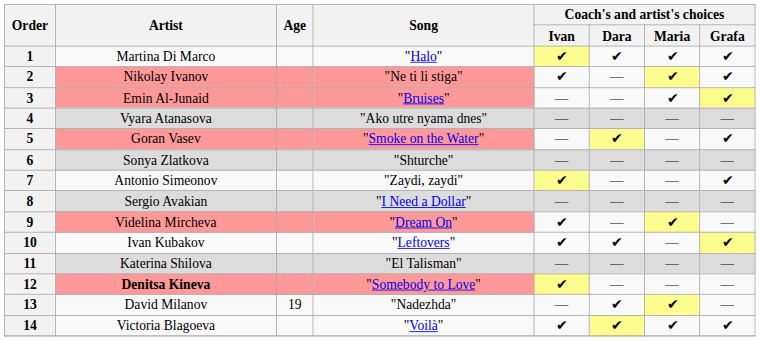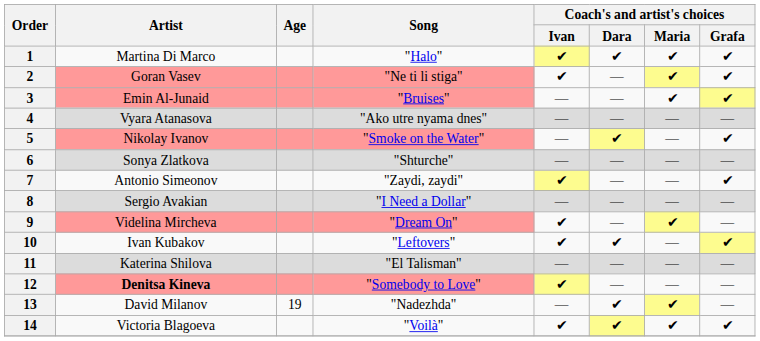 <table class="wikitable" style="text-align:center; line-height:17px; width:100%">
 <tr>
 <th rowspan="2" scope="col" style="width:05%">Order</th>
 <th rowspan="2" scope="col" style="width:24%">Artist</th>
 <th rowspan="2" scope="col" style="width:04%">Age</th>
 <th rowspan="2" scope="col" style="width:24%">Song</th>
 <th colspan="4" scope="col" style="width:24%">Coach's and artist's choices</th>
 </tr>
 <tr>
 <th style="width:06%">Ivan</th>
 <th style="width:06%">Dara</th>
 <th style="width:06%">Maria</th>
 <th style="width:06%">Grafa</th>
 </tr>
 <tr>
 <th>1</th>
 <td>Martina Di Marco</td>
 <td></td>
 <td>"<a href='#'>Halo</a>"</td>
 <td style="background:#fdfc8f">✔</td>
 <td>✔</td>
 <td>✔</td>
 <td>✔</td>
 </tr>
 <tr>
 <th>2</th>
-<td style="background:#ff9999">Nikolay Ivanov</td>
+<td style="background:#ff9999">Goran Vasev</td>
 <td style="background:#ff9999"></td>
 <td style="background:#ff9999">"Ne ti li stiga"</td>
 <td>✔</td>
 <td>—</td>
 <td style="background:#fdfc8f">✔</td>
 <td>✔</td>
 </tr>
 <tr>
 <th>3</th>
 <td style="background:#ff9999">Emin Al-Junaid</td>
 <td style="background:#ff9999"></td>
 <td style="background:#ff9999">"<a href='#'>Bruises</a>"</td>
 <td>—</td>
 <td>—</td>
 <td>✔</td>
 <td style="background:#fdfc8f">✔</td>
 </tr>
 <tr bgcolor=#DCDCDC>
 <th>4</th>
 <td>Vyara Atanasova</td>
 <td></td>
 <td>"Ako utre nyama dnes"</td>
 <td>—</td>
 <td>—</td>
 <td>—</td>
 <td>—</td>
 </tr>
 <tr>
 <th>5</th>
-<td style="background:#ff9999">Goran Vasev</td>
+<td style="background:#ff9999">Nikolay Ivanov</td>
 <td style="background:#ff9999"></td>
 <td style="background:#ff9999">"<a href='#'>Smoke on the Water</a>"</td>
 <td>—</td>
 <td style="background:#fdfc8f">✔</td>
 <td>—</td>
 <td>✔</td>
 </tr>
 <tr bgcolor=#DCDCDC>
 <th>6</th>
 <td>Sonya Zlatkova</td>
 <td></td>
 <td>"Shturche"</td>
 <td>—</td>
 <td>—</td>
 <td>—</td>
 <td>—</td>
 </tr>
 <tr>
 <th>7</th>
 <td>Antonio Simeonov</td>
 <td></td>
 <td>"Zaydi, zaydi"</td>
 <td style="background:#fdfc8f">✔</td>
 <td>—</td>
 <td>—</td>
 <td>✔</td>
 </tr>
 <tr bgcolor=#DCDCDC>
 <th>8</th>
 <td>Sergio Avakian</td>
 <td></td>
 <td>"<a href='#'>I Need a Dollar</a>"</td>
 <td>—</td>
 <td>—</td>
 <td>—</td>
 <td>—</td>
 </tr>
 <tr>
 <th>9</th>
 <td style="background:#ff9999">Videlina Mircheva</td>
 <td style="background:#ff9999"></td>
 <td style="background:#ff9999">"<a href='#'>Dream On</a>"</td>
 <td>✔</td>
 <td>—</td>
 <td style="background:#fdfc8f">✔</td>
 <td>—</td>
 </tr>
 <tr>
 <th>10</th>
 <td>Ivan Kubakov</td>
 <td></td>
 <td>"<a href='#'>Leftovers</a>"</td>
 <td>✔</td>
 <td>✔</td>
 <td>—</td>
 <td style="background:#fdfc8f">✔</td>
 </tr>
 <tr bgcolor=#DCDCDC>
 <th>11</th>
 <td>Katerina Shilova</td>
 <td></td>
 <td>"El Talisman"</td>
 <td>—</td>
 <td>—</td>
 <td>—</td>
 <td>—</td>
 </tr>
 <tr>
 <th>12</th>
 <td style="background:#ff9999"><strong>Denitsa Kineva</strong></td>
 <td style="background:#ff9999"></td>
 <td style="background:#ff9999">"<a href='#'>Somebody to Love</a>"</td>
 <td style="background:#fdfc8f">✔</td>
 <td>—</td>
 <td>—</td>
 <td>—</td>
 </tr>
 <tr>
 <th>13</th>
 <td>David Milanov</td>
 <td>19</td>
 <td>"Nadezhda"</td>
 <td>—</td>
 <td>✔</td>
 <td style="background:#fdfc8f">✔</td>
 <td>—</td>
 </tr>
 <tr>
 <th>14</th>
 <td>Victoria Blagoeva</td>
 <td></td>
 <td>"<a href='#'>Voilà</a>"</td>
 <td>✔</td>
 <td style="background:#fdfc8f">✔</td>
 <td>✔</td>
 <td>✔</td>
 </tr>
 <tr>
 </tr>
 </table>
